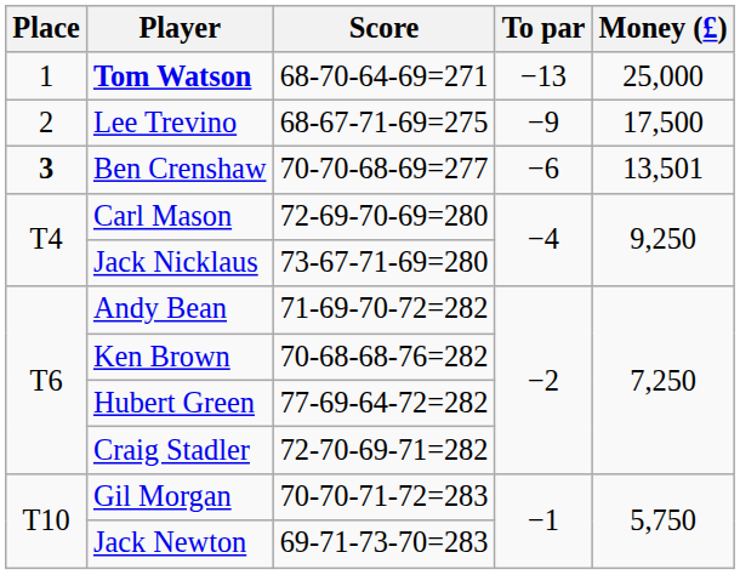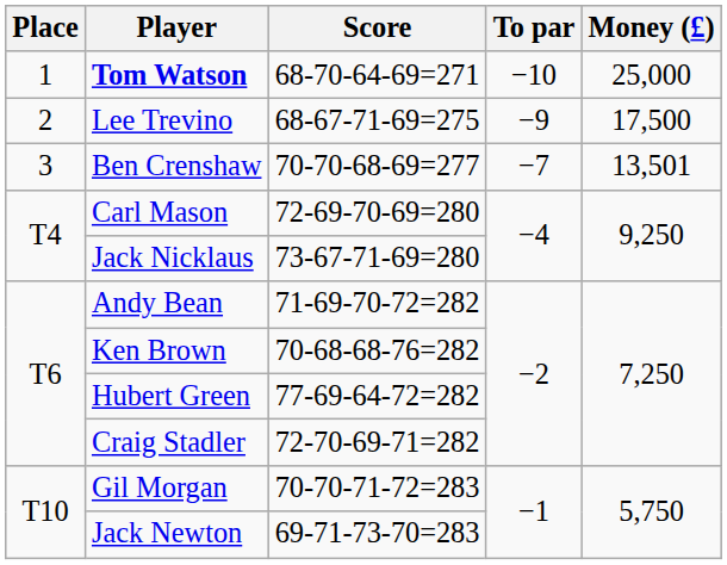 <table class="wikitable">
 <tr>
 <th>Place</th>
 <th>Player</th>
 <th>Score</th>
 <th>To par</th>
 <th>Money (<a href='#'>£</a>)</th>
 </tr>
 <tr>
 <td align="center">1</td>
 <td> <strong><a href='#'>Tom Watson</a></strong></td>
 <td>68-70-64-69=271</td>
-<td align="center">−13</td>
+<td align="center">−10</td>
 <td align=center>25,000</td>
 </tr>
 <tr>
 <td align="center">2</td>
 <td> <a href='#'>Lee Trevino</a></td>
 <td>68-67-71-69=275</td>
 <td align="center">−9</td>
 <td align=center>17,500</td>
 </tr>
 <tr>
-<td align="center"><strong>3</strong></td>
+<td align="center">3</td>
 <td> <a href='#'>Ben Crenshaw</a></td>
 <td>70-70-68-69=277</td>
-<td align="center">−6</td>
+<td align="center">−7</td>
 <td align=center>13,501</td>
 </tr>
 <tr>
 <td rowspan=2 align="center">T4</td>
 <td> <a href='#'>Carl Mason</a></td>
 <td>72-69-70-69=280</td>
 <td rowspan=2 align="center">−4</td>
 <td rowspan=2 align=center>9,250</td>
 </tr>
 <tr>
 <td> <a href='#'>Jack Nicklaus</a></td>
 <td>73-67-71-69=280</td>
 </tr>
 <tr>
 <td rowspan=4 align="center">T6</td>
 <td> <a href='#'>Andy Bean</a></td>
 <td>71-69-70-72=282</td>
 <td rowspan=4 align="center">−2</td>
 <td rowspan=4 align=center>7,250</td>
 </tr>
 <tr>
 <td> <a href='#'>Ken Brown</a></td>
 <td>70-68-68-76=282</td>
 </tr>
 <tr>
 <td> <a href='#'>Hubert Green</a></td>
 <td>77-69-64-72=282</td>
 </tr>
 <tr>
 <td> <a href='#'>Craig Stadler</a></td>
 <td>72-70-69-71=282</td>
 </tr>
 <tr>
 <td rowspan=2 align="center">T10</td>
 <td> <a href='#'>Gil Morgan</a></td>
 <td>70-70-71-72=283</td>
 <td rowspan=2 align="center">−1</td>
 <td rowspan=2 align=center>5,750</td>
 </tr>
 <tr>
 <td> <a href='#'>Jack Newton</a></td>
 <td>69-71-73-70=283</td>
 </tr>
 </table>
